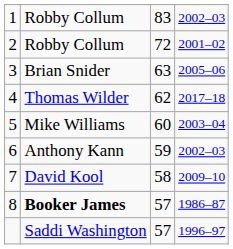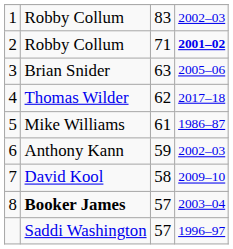 <table class="wikitable">
 <tr>
 </tr>
 <tr>
 <td>1</td>
 <td>Robby Collum</td>
 <td>83</td>
 <td style="font-size:80%;"><a href='#'>2002–03</a></td>
 </tr>
 <tr>
 <td>2</td>
 <td>Robby Collum</td>
-<td>72</td>
-<td style="font-size:80%;"><a href='#'>2001–02</a></td>
+<td>71</td>
+<td style="font-size:80%;"><strong><a href='#'>2001–02</a></strong></td>
 </tr>
 <tr>
 <td>3</td>
 <td>Brian Snider</td>
 <td>63</td>
 <td style="font-size:80%;"><a href='#'>2005–06</a></td>
 </tr>
 <tr>
 <td>4</td>
 <td><a href='#'>Thomas Wilder</a></td>
 <td>62</td>
 <td style="font-size:80%;"><a href='#'>2017–18</a></td>
 </tr>
 <tr>
 <td>5</td>
 <td>Mike Williams</td>
-<td>60</td>
-<td style="font-size:80%;"><a href='#'>2003–04</a></td>
+<td>61</td>
+<td style="font-size:80%;"><a href='#'>1986–87</a></td>
 </tr>
 <tr>
 <td>6</td>
 <td>Anthony Kann</td>
 <td>59</td>
 <td style="font-size:80%;"><a href='#'>2002–03</a></td>
 </tr>
 <tr>
 <td>7</td>
 <td><a href='#'>David Kool</a></td>
 <td>58</td>
 <td style="font-size:80%;"><a href='#'>2009–10</a></td>
 </tr>
 <tr>
 <td>8</td>
 <td><strong>Booker James</strong></td>
 <td>57</td>
-<td style="font-size:80%;"><a href='#'>1986–87</a></td>
+<td style="font-size:80%;"><a href='#'>2003–04</a></td>
 </tr>
 <tr>
 <td></td>
 <td><a href='#'>Saddi Washington</a></td>
 <td>57</td>
 <td style="font-size:80%;"><a href='#'>1996–97</a></td>
 </tr>
 </table>
